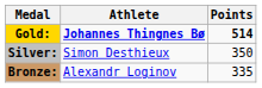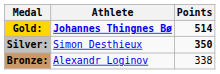 <table class="wikitable">
 <tr>
 <th>Medal</th>
 <th>Athlete</th>
 <th>Points</th>
 </tr>
 <tr>
 <td style="text-align:center;background-color:gold;"><strong>Gold:</strong></td>
 <td> <strong><a href='#'>Johannes Thingnes Bø</a></strong></td>
 <td align="right"><strong>514</strong></td>
 </tr>
 <tr>
 <td style="text-align:center;background-color:silver;"><strong>Silver:</strong></td>
 <td> <a href='#'>Simon Desthieux</a></td>
-<td align="right">350</td>
+<td align="right"><strong>350</strong></td>
 </tr>
 <tr>
 <td style="text-align:center;background-color:#CC9966;"><strong>Bronze:</strong></td>
 <td> <a href='#'>Alexandr Loginov</a></td>
-<td align="right">335</td>
+<td align="right">338</td>
 </tr>
 </table>
